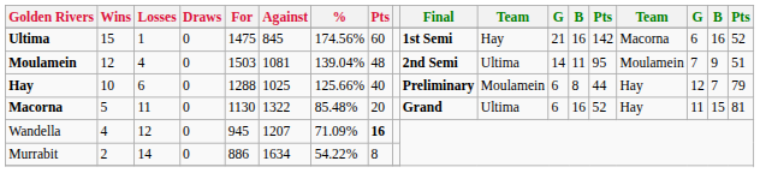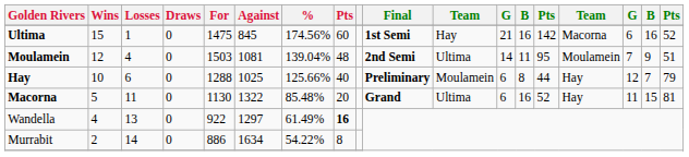 <table style="font-size: 85%; text-align: left;" class="wikitable">
 <tr>
 <th style="color:crimson">Golden Rivers</th>
 <th style="color:crimson">Wins</th>
 <th style="color:crimson">Losses</th>
 <th style="color:crimson">Draws</th>
 <th style="color:crimson">For</th>
 <th style="color:crimson">Against</th>
 <th style="color:crimson">%</th>
 <th style="color:crimson">Pts</th>
 <th></th>
 <th style="color:green">Final</th>
 <th style="color:green">Team</th>
 <th style="color:green">G</th>
 <th style="color:green">B</th>
 <th style="color:green">Pts</th>
 <th style="color:green">Team</th>
 <th style="color:green">G</th>
 <th style="color:green">B</th>
 <th style="color:green">Pts</th>
 </tr>
 <tr>
 </tr>
 <tr>
 </tr>
 <tr>
 <td><strong>	Ultima	</strong></td>
 <td>15</td>
 <td>1</td>
 <td>0</td>
 <td>1475</td>
 <td>845</td>
 <td>174.56%</td>
 <td>60</td>
 <td></td>
 <td><strong>1st Semi</strong></td>
 <td>Hay</td>
 <td>21</td>
 <td>16</td>
 <td>142</td>
 <td>Macorna</td>
 <td>6</td>
 <td>16</td>
 <td>52</td>
 </tr>
 <tr>
 <td><strong>	Moulamein	</strong></td>
 <td>12</td>
 <td>4</td>
 <td>0</td>
 <td>1503</td>
 <td>1081</td>
 <td>139.04%</td>
 <td>48</td>
 <td></td>
 <td><strong>2nd Semi</strong></td>
 <td>Ultima</td>
 <td>14</td>
 <td>11</td>
 <td>95</td>
 <td>Moulamein</td>
 <td>7</td>
 <td>9</td>
 <td>51</td>
 </tr>
 <tr>
 <td><strong>	Hay	</strong></td>
 <td>10</td>
 <td>6</td>
 <td>0</td>
 <td>1288</td>
 <td>1025</td>
 <td>125.66%</td>
 <td>40</td>
 <td></td>
 <td><strong>Preliminary</strong></td>
 <td>Moulamein</td>
 <td>6</td>
 <td>8</td>
 <td>44</td>
 <td>Hay</td>
 <td>12</td>
 <td>7</td>
 <td>79</td>
 </tr>
 <tr>
 <td><strong>	Macorna	</strong></td>
 <td>5</td>
 <td>11</td>
 <td>0</td>
 <td>1130</td>
 <td>1322</td>
 <td>85.48%</td>
 <td>20</td>
 <td></td>
 <td><strong>Grand</strong></td>
 <td>Ultima</td>
 <td>6</td>
 <td>16</td>
 <td>52</td>
 <td>Hay</td>
 <td>11</td>
 <td>15</td>
 <td>81</td>
 </tr>
 <tr>
 <td>Wandella</td>
 <td>4</td>
-<td>12</td>
+<td>13</td>
 <td>0</td>
-<td>945</td>
-<td>1207</td>
-<td>71.09%</td>
+<td>922</td>
+<td>1297</td>
+<td>61.49%</td>
 <td><strong>16</strong></td>
 <td></td>
 </tr>
 <tr>
 <td>Murrabit</td>
 <td>2</td>
 <td>14</td>
 <td>0</td>
 <td>886</td>
 <td>1634</td>
 <td>54.22%</td>
 <td>8</td>
 <td></td>
 </tr>
 <tr>
 </tr>
 </table>
